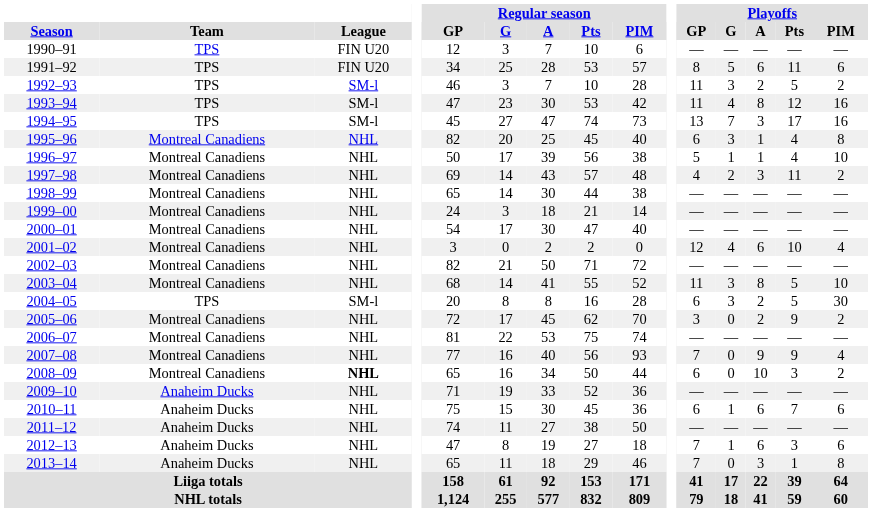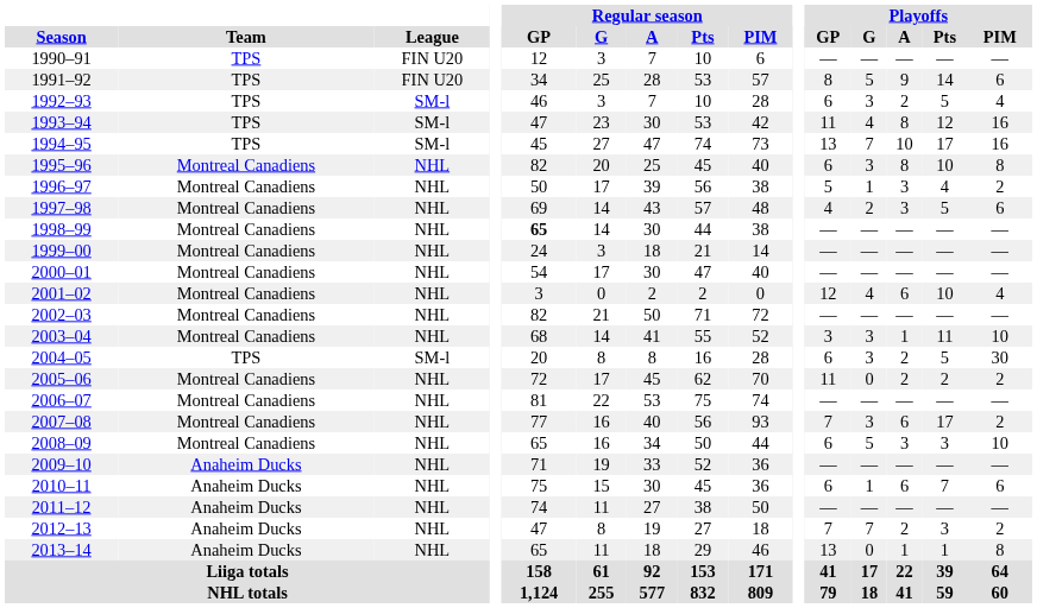 <table border="0" cellpadding="1" cellspacing="0" style="text-align:center; width:60em;">
 <tr bgcolor="#e0e0e0">
 <th colspan="3" bgcolor="#ffffff"> </th>
 <th rowspan="99" bgcolor="#ffffff"> </th>
 <th colspan="5"><a href='#'>Regular season</a></th>
 <th rowspan="99" bgcolor="#ffffff"> </th>
 <th colspan="5"><a href='#'>Playoffs</a></th>
 </tr>
 <tr bgcolor="#e0e0e0">
 <th><a href='#'>Season</a></th>
 <th>Team</th>
 <th>League</th>
 <th>GP</th>
 <th><a href='#'>G</a></th>
 <th><a href='#'>A</a></th>
 <th><a href='#'>Pts</a></th>
 <th><a href='#'>PIM</a></th>
 <th>GP</th>
 <th>G</th>
 <th>A</th>
 <th>Pts</th>
 <th>PIM</th>
 </tr>
 <tr>
 <td>1990–91</td>
 <td><a href='#'>TPS</a></td>
 <td>FIN U20</td>
 <td>12</td>
 <td>3</td>
 <td>7</td>
 <td>10</td>
 <td>6</td>
 <td>—</td>
 <td>—</td>
 <td>—</td>
 <td>—</td>
 <td>—</td>
 </tr>
 <tr bgcolor="#f0f0f0">
 <td>1991–92</td>
 <td>TPS</td>
 <td>FIN U20</td>
 <td>34</td>
 <td>25</td>
 <td>28</td>
 <td>53</td>
 <td>57</td>
 <td>8</td>
 <td>5</td>
-<td>6</td>
-<td>11</td>
+<td>9</td>
+<td>14</td>
 <td>6</td>
 </tr>
 <tr>
 <td><a href='#'>1992–93</a></td>
 <td>TPS</td>
 <td><a href='#'>SM-l</a></td>
 <td>46</td>
 <td>3</td>
 <td>7</td>
 <td>10</td>
 <td>28</td>
-<td>11</td>
+<td>6</td>
 <td>3</td>
 <td>2</td>
 <td>5</td>
-<td>2</td>
+<td>4</td>
 </tr>
 <tr bgcolor="#f0f0f0">
 <td><a href='#'>1993–94</a></td>
 <td>TPS</td>
 <td>SM-l</td>
 <td>47</td>
 <td>23</td>
 <td>30</td>
 <td>53</td>
 <td>42</td>
 <td>11</td>
 <td>4</td>
 <td>8</td>
 <td>12</td>
 <td>16</td>
 </tr>
 <tr>
 <td><a href='#'>1994–95</a></td>
 <td>TPS</td>
 <td>SM-l</td>
 <td>45</td>
 <td>27</td>
 <td>47</td>
 <td>74</td>
 <td>73</td>
 <td>13</td>
 <td>7</td>
-<td>3</td>
+<td>10</td>
 <td>17</td>
 <td>16</td>
 </tr>
 <tr bgcolor="#f0f0f0">
 <td><a href='#'>1995–96</a></td>
 <td><a href='#'>Montreal Canadiens</a></td>
 <td><a href='#'>NHL</a></td>
 <td>82</td>
 <td>20</td>
 <td>25</td>
 <td>45</td>
 <td>40</td>
 <td>6</td>
 <td>3</td>
-<td>1</td>
-<td>4</td>
+<td>8</td>
+<td>10</td>
 <td>8</td>
 </tr>
 <tr>
 <td><a href='#'>1996–97</a></td>
 <td>Montreal Canadiens</td>
 <td>NHL</td>
 <td>50</td>
 <td>17</td>
 <td>39</td>
 <td>56</td>
 <td>38</td>
 <td>5</td>
 <td>1</td>
-<td>1</td>
+<td>3</td>
 <td>4</td>
-<td>10</td>
+<td>2</td>
 </tr>
 <tr bgcolor="#f0f0f0">
 <td><a href='#'>1997–98</a></td>
 <td>Montreal Canadiens</td>
 <td>NHL</td>
 <td>69</td>
 <td>14</td>
 <td>43</td>
 <td>57</td>
 <td>48</td>
 <td>4</td>
 <td>2</td>
 <td>3</td>
-<td>11</td>
-<td>2</td>
+<td>5</td>
+<td>6</td>
 </tr>
 <tr>
 <td><a href='#'>1998–99</a></td>
 <td>Montreal Canadiens</td>
 <td>NHL</td>
-<td>65</td>
+<td><strong>65</strong></td>
 <td>14</td>
 <td>30</td>
 <td>44</td>
 <td>38</td>
 <td>—</td>
 <td>—</td>
 <td>—</td>
 <td>—</td>
 <td>—</td>
 </tr>
 <tr bgcolor="#f0f0f0">
 <td><a href='#'>1999–00</a></td>
 <td>Montreal Canadiens</td>
 <td>NHL</td>
 <td>24</td>
 <td>3</td>
 <td>18</td>
 <td>21</td>
 <td>14</td>
 <td>—</td>
 <td>—</td>
 <td>—</td>
 <td>—</td>
 <td>—</td>
 </tr>
 <tr>
 <td><a href='#'>2000–01</a></td>
 <td>Montreal Canadiens</td>
 <td>NHL</td>
 <td>54</td>
 <td>17</td>
 <td>30</td>
 <td>47</td>
 <td>40</td>
 <td>—</td>
 <td>—</td>
 <td>—</td>
 <td>—</td>
 <td>—</td>
 </tr>
 <tr bgcolor="#f0f0f0">
 <td><a href='#'>2001–02</a></td>
 <td>Montreal Canadiens</td>
 <td>NHL</td>
 <td>3</td>
 <td>0</td>
 <td>2</td>
 <td>2</td>
 <td>0</td>
 <td>12</td>
 <td>4</td>
 <td>6</td>
 <td>10</td>
 <td>4</td>
 </tr>
 <tr>
 <td><a href='#'>2002–03</a></td>
 <td>Montreal Canadiens</td>
 <td>NHL</td>
 <td>82</td>
 <td>21</td>
 <td>50</td>
 <td>71</td>
 <td>72</td>
 <td>—</td>
 <td>—</td>
 <td>—</td>
 <td>—</td>
 <td>—</td>
 </tr>
 <tr bgcolor="#f0f0f0">
 <td><a href='#'>2003–04</a></td>
 <td>Montreal Canadiens</td>
 <td>NHL</td>
 <td>68</td>
 <td>14</td>
 <td>41</td>
 <td>55</td>
 <td>52</td>
+<td>3</td>
+<td>3</td>
+<td>1</td>
 <td>11</td>
-<td>3</td>
-<td>8</td>
-<td>5</td>
 <td>10</td>
 </tr>
 <tr>
 <td><a href='#'>2004–05</a></td>
 <td>TPS</td>
 <td>SM-l</td>
 <td>20</td>
 <td>8</td>
 <td>8</td>
 <td>16</td>
 <td>28</td>
 <td>6</td>
 <td>3</td>
 <td>2</td>
 <td>5</td>
 <td>30</td>
 </tr>
 <tr bgcolor="#f0f0f0">
 <td><a href='#'>2005–06</a></td>
 <td>Montreal Canadiens</td>
 <td>NHL</td>
 <td>72</td>
 <td>17</td>
 <td>45</td>
 <td>62</td>
 <td>70</td>
-<td>3</td>
+<td>11</td>
 <td>0</td>
 <td>2</td>
-<td>9</td>
+<td>2</td>
 <td>2</td>
 </tr>
 <tr>
 <td><a href='#'>2006–07</a></td>
 <td>Montreal Canadiens</td>
 <td>NHL</td>
 <td>81</td>
 <td>22</td>
 <td>53</td>
 <td>75</td>
 <td>74</td>
 <td>—</td>
 <td>—</td>
 <td>—</td>
 <td>—</td>
 <td>—</td>
 </tr>
 <tr bgcolor=f0f0f0>
 <td><a href='#'>2007–08</a></td>
 <td>Montreal Canadiens</td>
 <td>NHL</td>
 <td>77</td>
 <td>16</td>
 <td>40</td>
 <td>56</td>
 <td>93</td>
 <td>7</td>
-<td>0</td>
-<td>9</td>
-<td>9</td>
-<td>4</td>
+<td>3</td>
+<td>6</td>
+<td>17</td>
+<td>2</td>
 </tr>
 <tr>
 <td><a href='#'>2008–09</a></td>
 <td>Montreal Canadiens</td>
-<td><strong>NHL</strong></td>
+<td>NHL</td>
 <td>65</td>
 <td>16</td>
 <td>34</td>
 <td>50</td>
 <td>44</td>
 <td>6</td>
-<td>0</td>
+<td>5</td>
+<td>3</td>
+<td>3</td>
 <td>10</td>
-<td>3</td>
-<td>2</td>
 </tr>
 <tr bgcolor=f0f0f0>
 <td><a href='#'>2009–10</a></td>
 <td><a href='#'>Anaheim Ducks</a></td>
 <td>NHL</td>
 <td>71</td>
 <td>19</td>
 <td>33</td>
 <td>52</td>
 <td>36</td>
 <td>—</td>
 <td>—</td>
 <td>—</td>
 <td>—</td>
 <td>—</td>
 </tr>
 <tr>
 <td><a href='#'>2010–11</a></td>
 <td>Anaheim Ducks</td>
 <td>NHL</td>
 <td>75</td>
 <td>15</td>
 <td>30</td>
 <td>45</td>
 <td>36</td>
 <td>6</td>
 <td>1</td>
 <td>6</td>
 <td>7</td>
 <td>6</td>
 </tr>
 <tr bgcolor=f0f0f0>
 <td><a href='#'>2011–12</a></td>
 <td>Anaheim Ducks</td>
 <td>NHL</td>
 <td>74</td>
 <td>11</td>
 <td>27</td>
 <td>38</td>
 <td>50</td>
 <td>—</td>
 <td>—</td>
 <td>—</td>
 <td>—</td>
 <td>—</td>
 </tr>
 <tr>
 <td><a href='#'>2012–13</a></td>
 <td>Anaheim Ducks</td>
 <td>NHL</td>
 <td>47</td>
 <td>8</td>
 <td>19</td>
 <td>27</td>
 <td>18</td>
 <td>7</td>
-<td>1</td>
-<td>6</td>
+<td>7</td>
+<td>2</td>
 <td>3</td>
-<td>6</td>
+<td>2</td>
 </tr>
 <tr bgcolor=f0f0f0>
 <td><a href='#'>2013–14</a></td>
 <td>Anaheim Ducks</td>
 <td>NHL</td>
 <td>65</td>
 <td>11</td>
 <td>18</td>
 <td>29</td>
 <td>46</td>
-<td>7</td>
+<td>13</td>
 <td>0</td>
-<td>3</td>
+<td>1</td>
 <td>1</td>
 <td>8</td>
 </tr>
 <tr bgcolor="#e0e0e0">
 <th colspan="3">Liiga totals</th>
 <th>158</th>
 <th>61</th>
 <th>92</th>
 <th>153</th>
 <th>171</th>
 <th>41</th>
 <th>17</th>
 <th>22</th>
 <th>39</th>
 <th>64</th>
 </tr>
 <tr bgcolor="#e0e0e0">
 <th colspan="3">NHL totals</th>
 <th>1,124</th>
 <th>255</th>
 <th>577</th>
 <th>832</th>
 <th>809</th>
 <th>79</th>
 <th>18</th>
 <th>41</th>
 <th>59</th>
 <th>60</th>
 </tr>
 </table>
